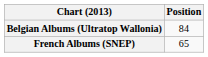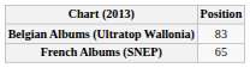 <table class="wikitable sortable plainrowheaders" style="text-align:center">
 <tr>
 <th scope="col">Chart (2013)</th>
 <th scope="col">Position</th>
 </tr>
 <tr>
 <th scope="row">Belgian Albums (Ultratop Wallonia)</th>
-<td>84</td>
+<td>83</td>
 </tr>
 <tr>
 <th scope="row">French Albums (SNEP)</th>
 <td>65</td>
 </tr>
 </table>
